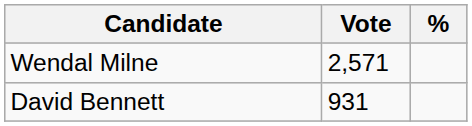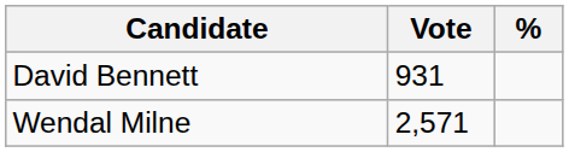 <table class="wikitable">
 <tr>
 <th bgcolor="#DDDDFF" width="200px">Candidate</th>
 <th bgcolor="#DDDDFF" width="50px">Vote</th>
 <th bgcolor="#DDDDFF" width="30px">%</th>
 </tr>
 <tr>
+<td>David Bennett</td>
+<td>931</td>
+<td></td>
+</tr>
+<tr>
 <td>Wendal Milne</td>
 <td>2,571</td>
 <td></td>
 </tr>
-<tr>
-<td>David Bennett</td>
-<td>931</td>
-<td></td>
-</tr>
 </table>
